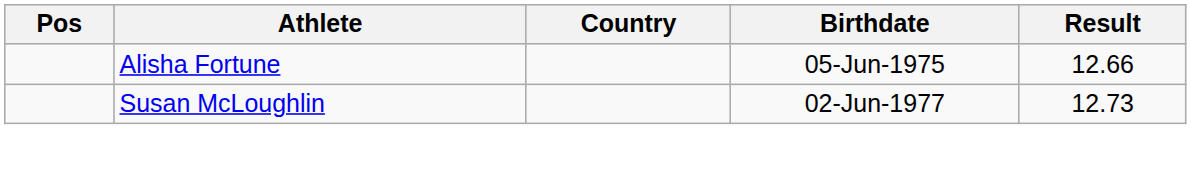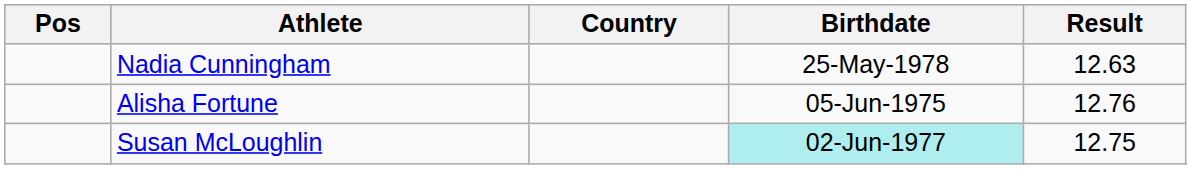 <table class="wikitable"  style="text-align:center; width:60%;">
 <tr>
 <th>Pos</th>
 <th>Athlete</th>
 <th>Country</th>
 <th>Birthdate</th>
 <th>Result</th>
 </tr>
 <tr>
 <td align=center></td>
+<td align=left><a href='#'>Nadia Cunningham</a></td>
+<td align=left></td>
+<td>25-May-1978</td>
+<td>12.63</td>
+</tr>
+<tr>
+<td align=center></td>
 <td align=left><a href='#'>Alisha Fortune</a></td>
 <td align=left></td>
 <td>05-Jun-1975</td>
-<td>12.66</td>
+<td>12.76</td>
 </tr>
 <tr>
 <td align=center></td>
 <td align=left><a href='#'>Susan McLoughlin</a></td>
 <td align=left></td>
-<td>02-Jun-1977</td>
-<td>12.73</td>
+<td style="background: paleturquoise;">02-Jun-1977</td>
+<td>12.75</td>
 </tr>
 </table>
